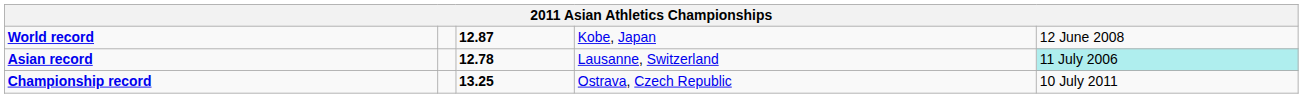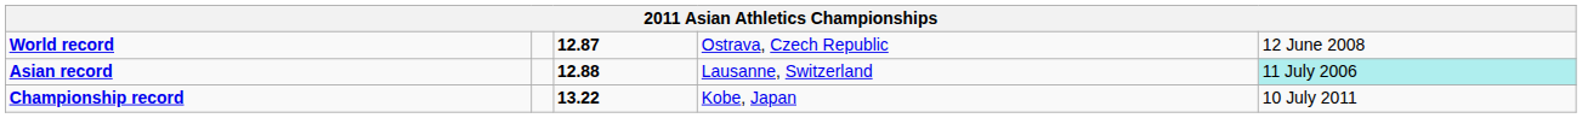 <table class="wikitable" width=75%>
 <tr>
 <th colspan="5">2011 Asian Athletics Championships</th>
 </tr>
 <tr>
 <td><strong><a href='#'>World record</a></strong></td>
 <td></td>
 <td><strong>12.87 </strong></td>
-<td><a href='#'>Kobe</a>, <a href='#'>Japan</a></td>
+<td><a href='#'>Ostrava</a>, <a href='#'>Czech Republic</a></td>
 <td>12 June 2008</td>
 </tr>
 <tr>
 <td><strong><a href='#'>Asian record</a></strong></td>
 <td></td>
-<td><strong>12.78</strong></td>
+<td><strong>12.88</strong></td>
 <td><a href='#'>Lausanne</a>, <a href='#'>Switzerland</a></td>
 <td style="background: paleturquoise;">11 July 2006</td>
 </tr>
 <tr>
 <td><strong><a href='#'>Championship record</a></strong></td>
 <td></td>
-<td><strong>13.25</strong></td>
-<td><a href='#'>Ostrava</a>, <a href='#'>Czech Republic</a></td>
+<td><strong>13.22</strong></td>
+<td><a href='#'>Kobe</a>, <a href='#'>Japan</a></td>
 <td>10 July 2011</td>
 </tr>
 </table>
